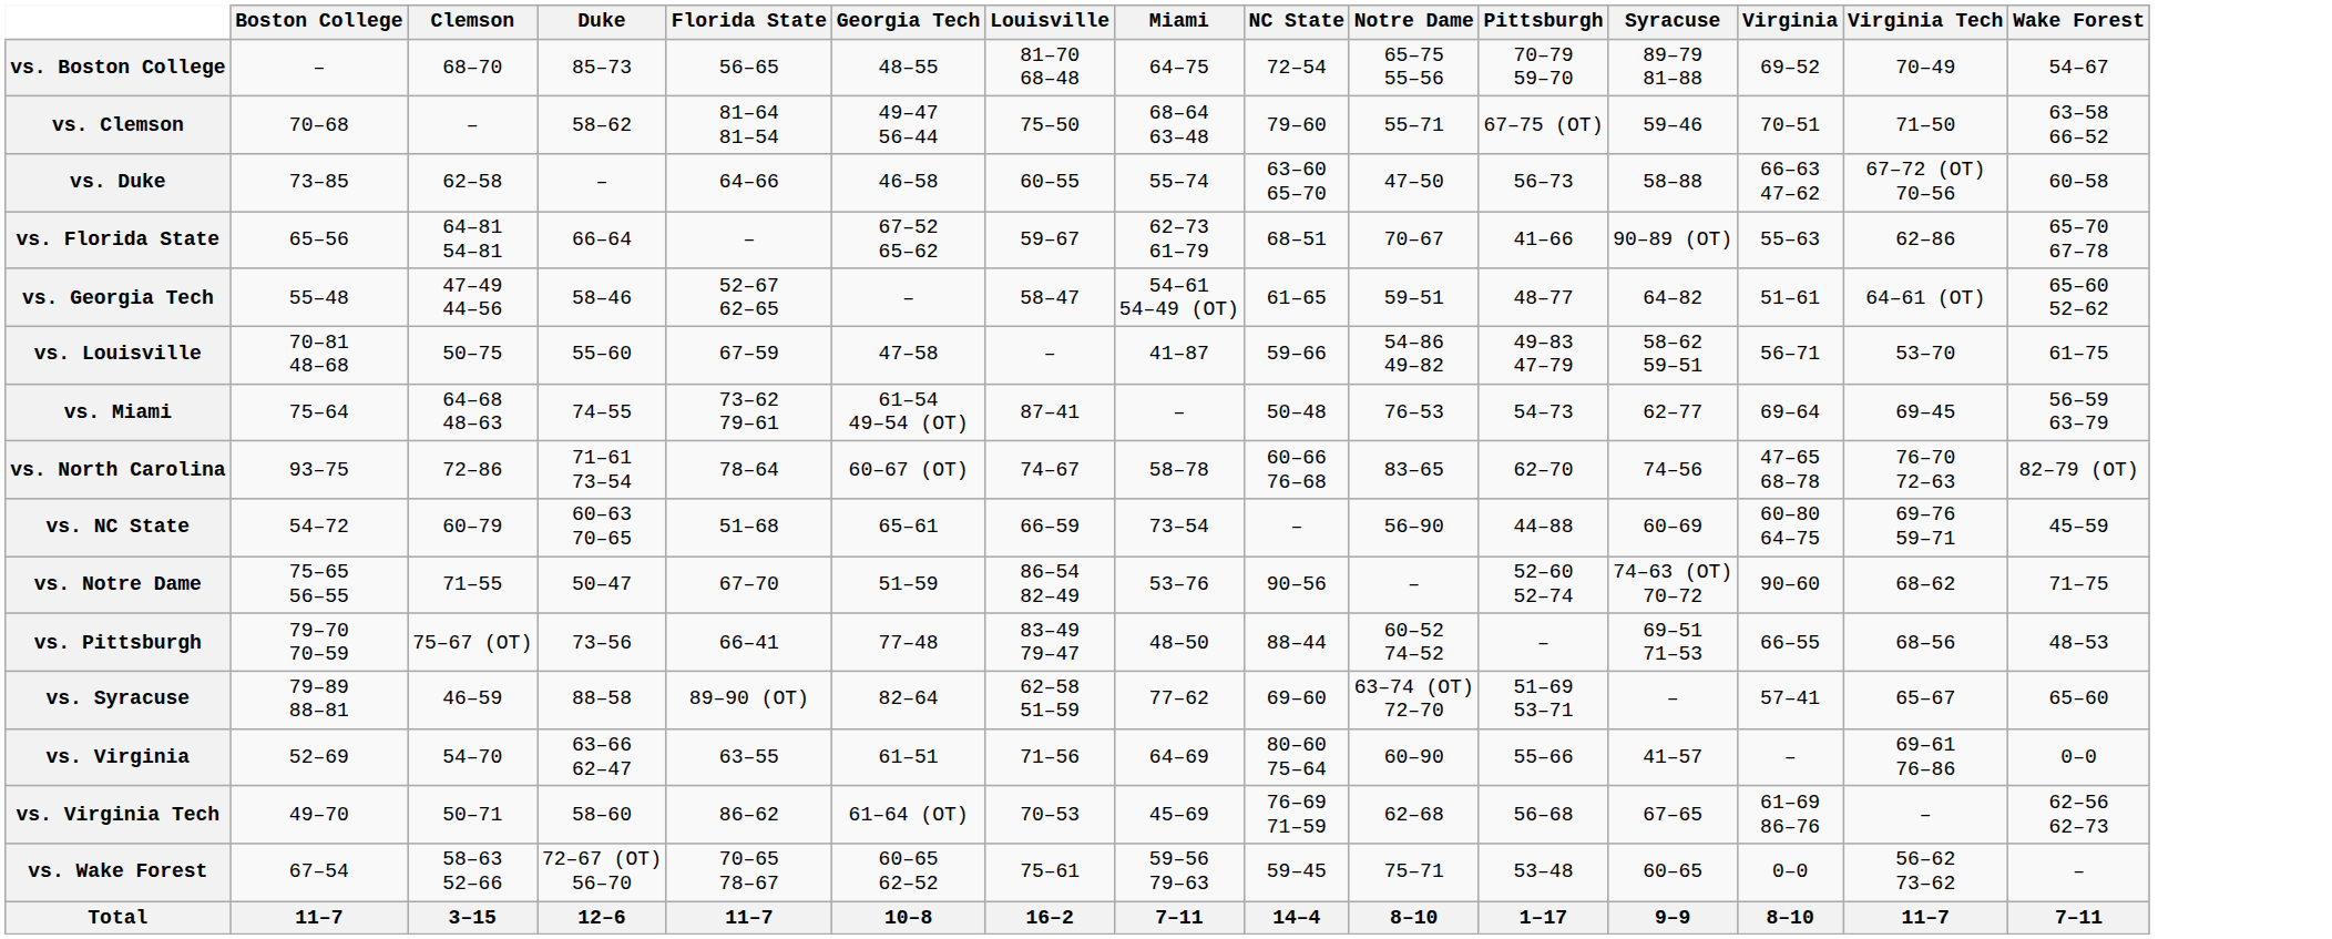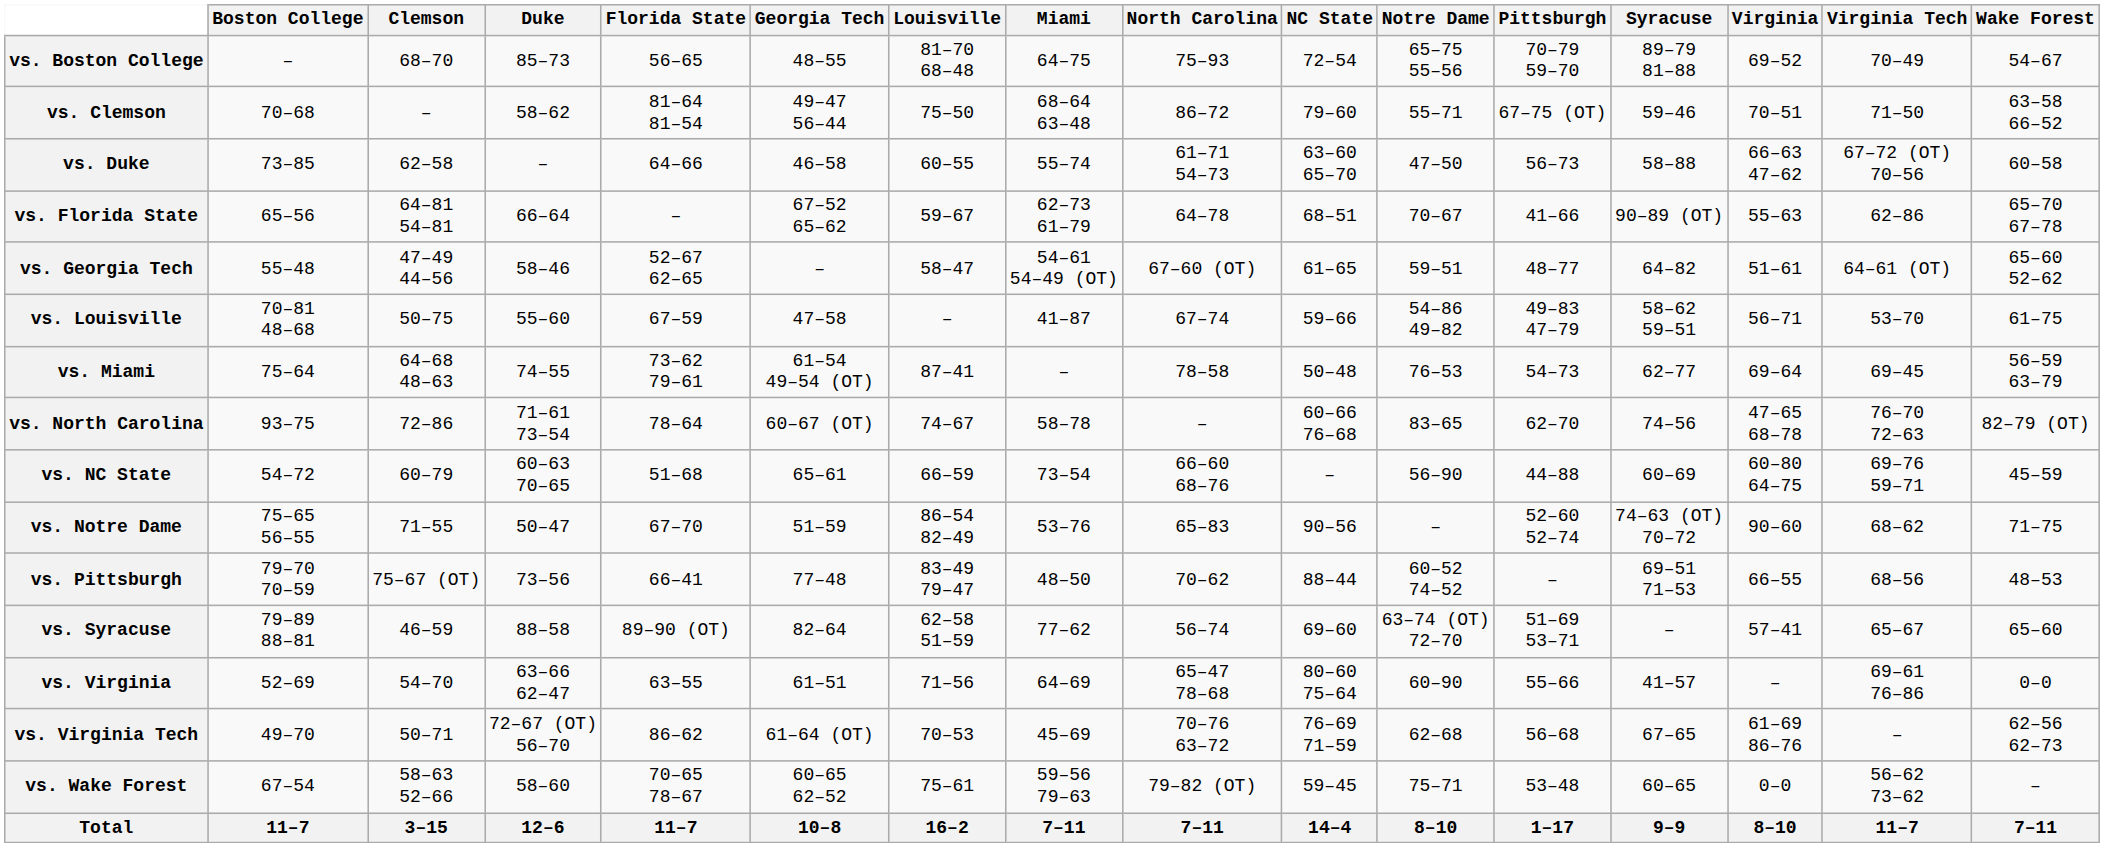 <table class="wikitable" style="white-space:nowrap;font-size:90%;">
 <tr>
 <th colspan=1 style="background:white; border-top-style:hidden; border-left-style:hidden;"   width=75> </th>
 <th style=>Boston College</th>
 <th style=>Clemson</th>
 <th style=>Duke</th>
 <th style=>Florida State</th>
 <th style=>Georgia Tech</th>
 <th style=>Louisville</th>
 <th style=>Miami</th>
+<th style=>North Carolina</th>
 <th style=>NC State</th>
 <th style=>Notre Dame</th>
 <th style=>Pittsburgh</th>
 <th style=>Syracuse</th>
 <th style=>Virginia</th>
 <th style=>Virginia Tech</th>
 <th style=>Wake Forest</th>
 </tr>
 <tr style="text-align:center;">
 <th>vs. Boston College</th>
 <td>–</td>
 <td>68–70</td>
 <td>85–73</td>
 <td>56–65</td>
 <td>48–55</td>
 <td>81–70<br>68–48</td>
 <td>64–75</td>
+<td>75–93</td>
 <td>72–54</td>
 <td>65–75<br>55–56</td>
 <td>70–79<br>59–70</td>
 <td>89–79<br>81–88</td>
 <td>69–52</td>
 <td>70–49</td>
 <td>54–67</td>
 </tr>
 <tr style="text-align:center;">
 <th>vs. Clemson</th>
 <td>70–68</td>
 <td>–</td>
 <td>58–62</td>
 <td>81–64<br>81–54</td>
 <td>49–47<br>56–44</td>
 <td>75–50</td>
 <td>68–64<br>63–48</td>
+<td>86–72</td>
 <td>79–60</td>
 <td>55–71</td>
 <td>67–75 (OT)</td>
 <td>59–46</td>
 <td>70–51</td>
 <td>71–50</td>
 <td>63–58<br>66–52</td>
 </tr>
 <tr style="text-align:center;">
 <th>vs. Duke</th>
 <td>73–85</td>
 <td>62–58</td>
 <td>–</td>
 <td>64–66</td>
 <td>46–58</td>
 <td>60–55</td>
 <td>55–74</td>
+<td>61–71<br>54–73</td>
 <td>63–60<br>65–70</td>
 <td>47–50</td>
 <td>56–73</td>
 <td>58–88</td>
 <td>66–63<br>47–62</td>
 <td>67–72 (OT)<br>70–56</td>
 <td>60–58</td>
 </tr>
 <tr style="text-align:center;">
 <th>vs. Florida State</th>
 <td>65–56</td>
 <td>64–81<br>54–81</td>
 <td>66–64</td>
 <td>–</td>
 <td>67–52<br>65–62</td>
 <td>59–67</td>
 <td>62–73<br>61–79</td>
+<td>64–78</td>
 <td>68–51</td>
 <td>70–67</td>
 <td>41–66</td>
 <td>90–89 (OT)</td>
 <td>55–63</td>
 <td>62–86</td>
 <td>65–70<br>67–78</td>
 </tr>
 <tr style="text-align:center;">
 <th>vs. Georgia Tech</th>
 <td>55–48</td>
 <td>47–49<br>44–56</td>
 <td>58–46</td>
 <td>52–67<br>62–65</td>
 <td>–</td>
 <td>58–47</td>
 <td>54–61<br>54–49 (OT)</td>
+<td>67–60 (OT)</td>
 <td>61–65</td>
 <td>59–51</td>
 <td>48–77</td>
 <td>64–82</td>
 <td>51–61</td>
 <td>64–61 (OT)</td>
 <td>65–60<br>52–62</td>
 </tr>
 <tr style="text-align:center;">
 <th>vs. Louisville</th>
 <td>70–81<br>48–68</td>
 <td>50–75</td>
 <td>55–60</td>
 <td>67–59</td>
 <td>47–58</td>
 <td>–</td>
 <td>41–87</td>
+<td>67–74</td>
 <td>59–66</td>
 <td>54–86<br>49–82</td>
 <td>49–83<br>47–79</td>
 <td>58–62<br>59–51</td>
 <td>56–71</td>
 <td>53–70</td>
 <td>61–75</td>
 </tr>
 <tr style="text-align:center;">
 <th>vs. Miami</th>
 <td>75–64</td>
 <td>64–68<br>48–63</td>
 <td>74–55</td>
 <td>73–62<br>79–61</td>
 <td>61–54<br>49–54 (OT)</td>
 <td>87–41</td>
 <td>–</td>
+<td>78–58</td>
 <td>50–48</td>
 <td>76–53</td>
 <td>54–73</td>
 <td>62–77</td>
 <td>69–64</td>
 <td>69–45</td>
 <td>56–59<br>63–79</td>
 </tr>
 <tr style="text-align:center;">
 <th>vs. North Carolina</th>
 <td>93–75</td>
 <td>72–86</td>
 <td>71–61<br>73–54</td>
 <td>78–64</td>
 <td>60–67 (OT)</td>
 <td>74–67</td>
 <td>58–78</td>
+<td>–</td>
 <td>60–66<br>76–68</td>
 <td>83–65</td>
 <td>62–70</td>
 <td>74–56</td>
 <td>47–65<br>68–78</td>
 <td>76–70<br>72–63</td>
 <td>82–79 (OT)</td>
 </tr>
 <tr style="text-align:center;">
 <th>vs. NC State</th>
 <td>54–72</td>
 <td>60–79</td>
 <td>60–63<br>70–65</td>
 <td>51–68</td>
 <td>65–61</td>
 <td>66–59</td>
 <td>73–54</td>
+<td>66–60<br>68–76</td>
 <td>–</td>
 <td>56–90</td>
 <td>44–88</td>
 <td>60–69</td>
 <td>60–80<br>64–75</td>
 <td>69–76<br>59–71</td>
 <td>45–59</td>
 </tr>
 <tr style="text-align:center;">
 <th>vs. Notre Dame</th>
 <td>75–65<br>56–55</td>
 <td>71–55</td>
 <td>50–47</td>
 <td>67–70</td>
 <td>51–59</td>
 <td>86–54<br>82–49</td>
 <td>53–76</td>
+<td>65–83</td>
 <td>90–56</td>
 <td>–</td>
 <td>52–60<br>52–74</td>
 <td>74–63 (OT)<br>70–72</td>
 <td>90–60</td>
 <td>68–62</td>
 <td>71–75</td>
 </tr>
 <tr style="text-align:center;">
 <th>vs. Pittsburgh</th>
 <td>79–70<br>70–59</td>
 <td>75–67 (OT)</td>
 <td>73–56</td>
 <td>66–41</td>
 <td>77–48</td>
 <td>83–49<br>79–47</td>
 <td>48–50</td>
+<td>70–62</td>
 <td>88–44</td>
 <td>60–52<br>74–52</td>
 <td>–</td>
 <td>69–51<br>71–53</td>
 <td>66–55</td>
 <td>68–56</td>
 <td>48–53</td>
 </tr>
 <tr style="text-align:center;">
 <th>vs. Syracuse</th>
 <td>79–89<br>88–81</td>
 <td>46–59</td>
 <td>88–58</td>
 <td>89–90 (OT)</td>
 <td>82–64</td>
 <td>62–58<br>51–59</td>
 <td>77–62</td>
+<td>56–74</td>
 <td>69–60</td>
 <td>63–74 (OT)<br>72–70</td>
 <td>51–69<br>53–71</td>
 <td>–</td>
 <td>57–41</td>
 <td>65–67</td>
 <td>65–60</td>
 </tr>
 <tr style="text-align:center;">
 <th>vs. Virginia</th>
 <td>52–69</td>
 <td>54–70</td>
 <td>63–66<br>62–47</td>
 <td>63–55</td>
 <td>61–51</td>
 <td>71–56</td>
 <td>64–69</td>
+<td>65–47<br>78–68</td>
 <td>80–60<br>75–64</td>
 <td>60–90</td>
 <td>55–66</td>
 <td>41–57</td>
 <td>–</td>
 <td>69–61<br>76–86</td>
 <td>0–0</td>
 </tr>
 <tr style="text-align:center;">
 <th>vs. Virginia Tech</th>
 <td>49–70</td>
 <td>50–71</td>
-<td>58–60</td>
+<td>72–67 (OT)<br>56–70</td>
 <td>86–62</td>
 <td>61–64 (OT)</td>
 <td>70–53</td>
 <td>45–69</td>
+<td>70–76<br>63–72</td>
 <td>76–69<br>71–59</td>
 <td>62–68</td>
 <td>56–68</td>
 <td>67–65</td>
 <td>61–69<br>86–76</td>
 <td>–</td>
 <td>62–56<br>62–73</td>
 </tr>
 <tr style="text-align:center;">
 <th>vs. Wake Forest</th>
 <td>67–54</td>
 <td>58–63<br>52–66</td>
-<td>72–67 (OT)<br>56–70</td>
+<td>58–60</td>
 <td>70–65<br>78–67</td>
 <td>60–65<br>62–52</td>
 <td>75–61</td>
 <td>59–56<br>79–63</td>
+<td>79–82 (OT)</td>
 <td>59–45</td>
 <td>75–71</td>
 <td>53–48</td>
 <td>60–65</td>
 <td>0–0</td>
 <td>56–62<br>73–62</td>
 <td>–<br></td>
 </tr>
 <tr style="text-align:center;">
 <th>Total</th>
 <th>11–7</th>
 <th>3–15</th>
 <th>12–6</th>
 <th>11–7</th>
 <th>10–8</th>
 <th>16–2</th>
 <th>7–11</th>
+<th>7–11</th>
 <th>14–4</th>
 <th>8–10</th>
 <th>1–17</th>
 <th>9–9</th>
 <th>8–10</th>
 <th>11–7</th>
 <th>7–11</th>
 </tr>
 </table>
